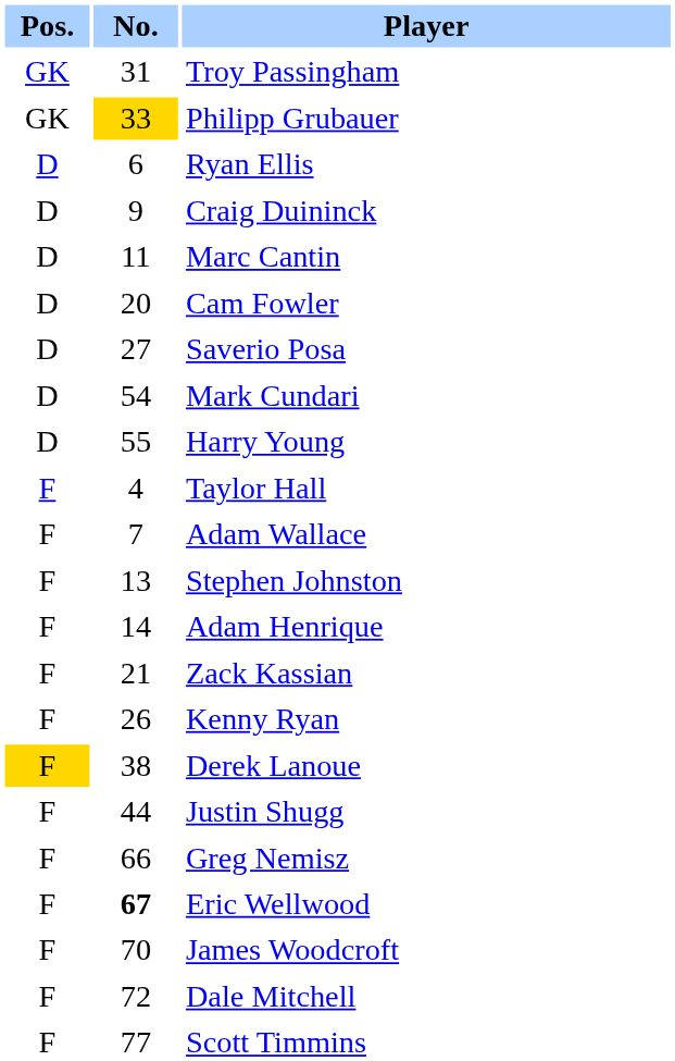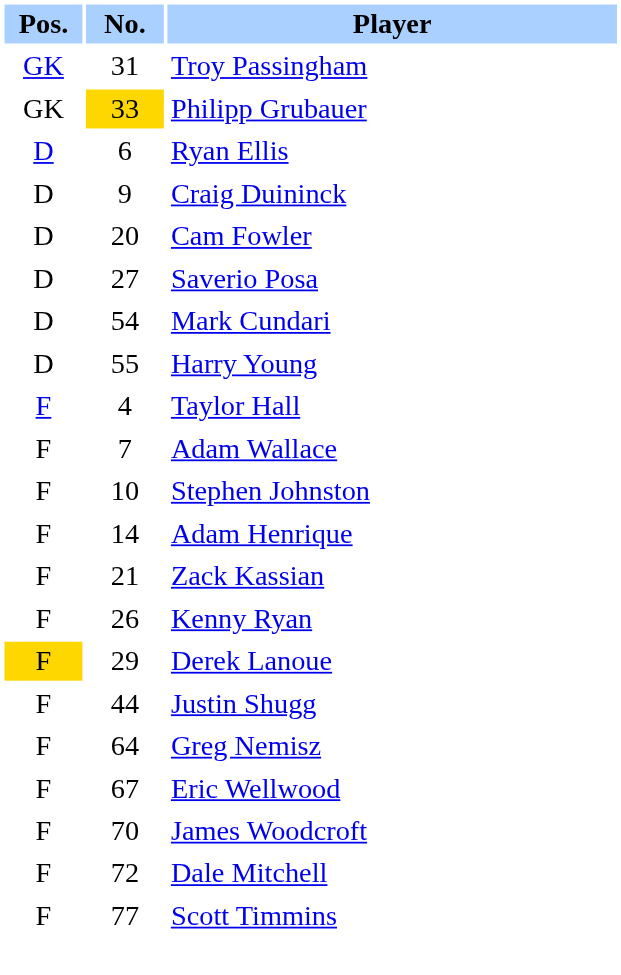 <table border="0" cellspacing="2" cellpadding="2">
 <tr bgcolor=AAD0FF>
 <th width=40>Pos.</th>
 <th width=40>No.</th>
 <th width=250>Player</th>
 </tr>
 <tr>
 <td style="text-align:center;"><a href='#'>GK</a></td>
 <td style="text-align:center;">31</td>
 <td><a href='#'>Troy Passingham</a></td>
 </tr>
 <tr>
 <td style="text-align:center;">GK</td>
 <td style="background: gold; text-align:center;">33</td>
 <td><a href='#'>Philipp Grubauer</a></td>
 </tr>
 <tr>
 <td style="text-align:center;"><a href='#'>D</a></td>
 <td style="text-align:center;">6</td>
 <td><a href='#'>Ryan Ellis</a></td>
 </tr>
 <tr>
 <td style="text-align:center;">D</td>
 <td style="text-align:center;">9</td>
 <td><a href='#'>Craig Duininck</a></td>
-</tr>
-<tr>
-<td style="text-align:center;">D</td>
-<td style="text-align:center;">11</td>
-<td><a href='#'>Marc Cantin</a></td>
 </tr>
 <tr>
 <td style="text-align:center;">D</td>
 <td style="text-align:center;">20</td>
 <td><a href='#'>Cam Fowler</a></td>
 </tr>
 <tr>
 <td style="text-align:center;">D</td>
 <td style="text-align:center;">27</td>
 <td><a href='#'>Saverio Posa</a></td>
 </tr>
 <tr>
 <td style="text-align:center;">D</td>
 <td style="text-align:center;">54</td>
 <td><a href='#'>Mark Cundari</a></td>
 </tr>
 <tr>
 <td style="text-align:center;">D</td>
 <td style="text-align:center;">55</td>
 <td><a href='#'>Harry Young</a></td>
 </tr>
 <tr>
 <td style="text-align:center;"><a href='#'>F</a></td>
 <td style="text-align:center;">4</td>
 <td><a href='#'>Taylor Hall</a></td>
 </tr>
 <tr>
 <td style="text-align:center;">F</td>
 <td style="text-align:center;">7</td>
 <td><a href='#'>Adam Wallace</a></td>
 </tr>
 <tr>
 <td style="text-align:center;">F</td>
-<td style="text-align:center;">13</td>
+<td style="text-align:center;">10</td>
 <td><a href='#'>Stephen Johnston</a></td>
 </tr>
 <tr>
 <td style="text-align:center;">F</td>
 <td style="text-align:center;">14</td>
 <td><a href='#'>Adam Henrique</a></td>
 </tr>
 <tr>
 <td style="text-align:center;">F</td>
 <td style="text-align:center;">21</td>
 <td><a href='#'>Zack Kassian</a></td>
 </tr>
 <tr>
 <td style="text-align:center;">F</td>
 <td style="text-align:center;">26</td>
 <td><a href='#'>Kenny Ryan</a></td>
 </tr>
 <tr>
 <td style="background: gold; text-align:center;">F</td>
-<td style="text-align:center;">38</td>
+<td style="text-align:center;">29</td>
 <td><a href='#'>Derek Lanoue</a></td>
 </tr>
 <tr>
 <td style="text-align:center;">F</td>
 <td style="text-align:center;">44</td>
 <td><a href='#'>Justin Shugg</a></td>
 </tr>
 <tr>
 <td style="text-align:center;">F</td>
-<td style="text-align:center;">66</td>
+<td style="text-align:center;">64</td>
 <td><a href='#'>Greg Nemisz</a></td>
 </tr>
 <tr>
 <td style="text-align:center;">F</td>
-<td style="text-align:center;"><strong>67</strong></td>
+<td style="text-align:center;">67</td>
 <td><a href='#'>Eric Wellwood</a></td>
 </tr>
 <tr>
 <td style="text-align:center;">F</td>
 <td style="text-align:center;">70</td>
 <td><a href='#'>James Woodcroft</a></td>
 </tr>
 <tr>
 <td style="text-align:center;">F</td>
 <td style="text-align:center;">72</td>
 <td><a href='#'>Dale Mitchell</a></td>
 </tr>
 <tr>
 <td style="text-align:center;">F</td>
 <td style="text-align:center;">77</td>
 <td><a href='#'>Scott Timmins</a></td>
 </tr>
 </table>
